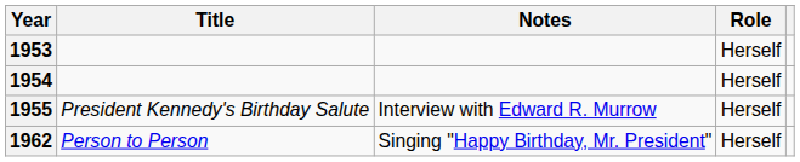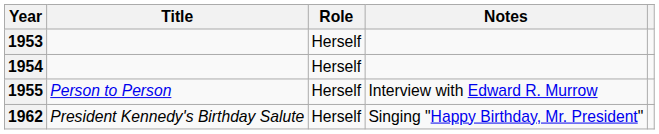 <table class="wikitable plainrowheaders sortable" style="margin-right: 0;">
 <tr>
 <th scope="col">Year</th>
 <th scope="col">Title</th>
+<th scope="col">Role</th>
 <th scope="col" class="unsortable">Notes</th>
-<th scope="col">Role</th>
 <th scope="col" class="unsortable"></th>
 </tr>
 <tr>
 <th scope="row">1953</th>
 <td></td>
+<td>Herself</td>
 <td></td>
-<td>Herself</td>
 <td style="text-align: center;"></td>
 </tr>
 <tr>
 <th scope="row">1954</th>
 <td></td>
+<td>Herself</td>
 <td></td>
-<td>Herself</td>
 <td style="text-align: center;"></td>
 </tr>
 <tr>
 <th scope="row">1955</th>
-<td><em>President Kennedy's Birthday Salute</em></td>
+<td><em><a href='#'>Person to Person</a></em></td>
+<td>Herself</td>
 <td>Interview with <a href='#'>Edward R. Murrow</a></td>
-<td>Herself</td>
 <td style="text-align: center;"></td>
 </tr>
 <tr>
 <th scope="row">1962</th>
-<td><em><a href='#'>Person to Person</a></em></td>
+<td><em>President Kennedy's Birthday Salute</em></td>
+<td>Herself</td>
 <td>Singing "<a href='#'>Happy Birthday, Mr. President</a>"</td>
-<td>Herself</td>
 <td style="text-align: center;"></td>
 </tr>
 </table>
